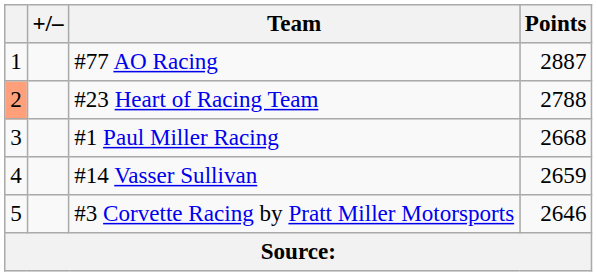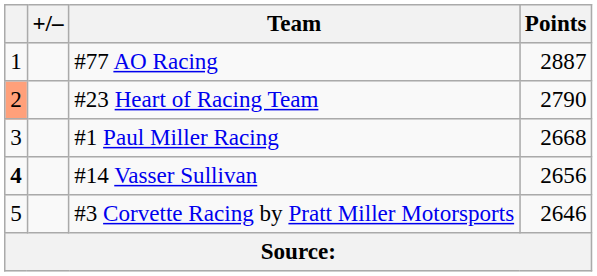 <table class="wikitable" style="font-size: 95%;">
 <tr>
 <th scope="col"></th>
 <th scope="col">+/–</th>
 <th scope="col">Team</th>
 <th scope="col">Points</th>
 </tr>
 <tr>
 <td align=center>1</td>
 <td align=left></td>
 <td>#77 <a href='#'>AO Racing</a></td>
 <td align=right>2887</td>
 </tr>
 <tr>
 <td align=center style="background: lightsalmon;">2</td>
 <td align=left></td>
 <td>#23 <a href='#'>Heart of Racing Team</a></td>
-<td align=right>2788</td>
+<td align=right>2790</td>
 </tr>
 <tr>
 <td align=center>3</td>
 <td align=left></td>
 <td>#1 <a href='#'>Paul Miller Racing</a></td>
 <td align=right>2668</td>
 </tr>
 <tr>
-<td align=center>4</td>
+<td align=center><strong>4</strong></td>
 <td align=left></td>
 <td>#14 <a href='#'>Vasser Sullivan</a></td>
-<td align=right>2659</td>
+<td align=right>2656</td>
 </tr>
 <tr>
 <td align=center>5</td>
 <td align=left></td>
 <td>#3 <a href='#'>Corvette Racing</a> by <a href='#'>Pratt Miller Motorsports</a></td>
 <td align=right>2646</td>
 </tr>
 <tr>
 <th colspan=5>Source:</th>
 </tr>
 </table>
